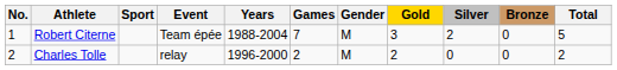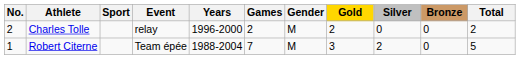 <table class="wikitable sortable">
 <tr>
 <th>No.</th>
 <th>Athlete</th>
 <th>Sport</th>
 <th>Event</th>
 <th>Years</th>
 <th>Games</th>
 <th>Gender</th>
 <th style="background:gold; width:4.0em; font-weight:bold;">Gold</th>
 <th style="background:silver; width:4.0em; font-weight:bold;">Silver</th>
 <th style="background:#c96; width:4.0em; font-weight:bold;">Bronze</th>
 <th style="width:4.0em;">Total</th>
 </tr>
 <tr>
+<td>2</td>
+<td><a href='#'>Charles Tolle</a></td>
+<td></td>
+<td> relay</td>
+<td>1996-2000</td>
+<td>2</td>
+<td>M</td>
+<td>2</td>
+<td>0</td>
+<td>0</td>
+<td>2</td>
+</tr>
+<tr>
 <td>1</td>
 <td><a href='#'>Robert Citerne</a></td>
 <td></td>
 <td>Team épée</td>
 <td>1988-2004</td>
 <td>7</td>
 <td>M</td>
 <td>3</td>
 <td>2</td>
 <td>0</td>
 <td>5</td>
 </tr>
-<tr>
-<td>2</td>
-<td><a href='#'>Charles Tolle</a></td>
-<td></td>
-<td> relay</td>
-<td>1996-2000</td>
-<td>2</td>
-<td>M</td>
-<td>2</td>
-<td>0</td>
-<td>0</td>
-<td>2</td>
-</tr>
 </table>
